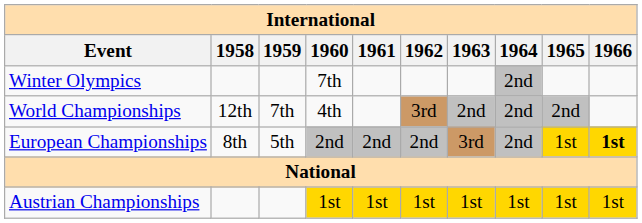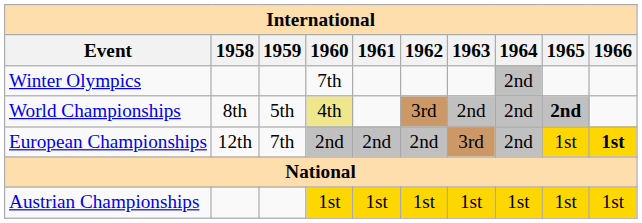 <table class="wikitable" style="text-align:center">
 <tr>
 <th style="background-color: #ffdead; " colspan=10 align=center>International</th>
 </tr>
 <tr>
 <th>Event</th>
 <th>1958</th>
 <th>1959</th>
 <th>1960</th>
 <th>1961</th>
 <th>1962</th>
 <th>1963</th>
 <th>1964</th>
 <th>1965</th>
 <th>1966</th>
 </tr>
 <tr>
 <td align=left><a href='#'>Winter Olympics</a></td>
 <td></td>
 <td></td>
 <td>7th</td>
 <td></td>
 <td></td>
 <td></td>
 <td bgcolor=silver>2nd</td>
 <td></td>
 <td></td>
 </tr>
 <tr>
 <td align=left><a href='#'>World Championships</a></td>
-<td>12th</td>
-<td>7th</td>
-<td>4th</td>
+<td>8th</td>
+<td>5th</td>
+<td style="background: khaki;">4th</td>
 <td></td>
 <td bgcolor=cc9966>3rd</td>
 <td bgcolor=silver>2nd</td>
 <td bgcolor=silver>2nd</td>
-<td bgcolor=silver>2nd</td>
+<td bgcolor=silver><strong>2nd</strong></td>
 <td></td>
 </tr>
 <tr>
 <td align=left><a href='#'>European Championships</a></td>
-<td>8th</td>
-<td>5th</td>
+<td>12th</td>
+<td>7th</td>
 <td bgcolor=silver>2nd</td>
 <td bgcolor=silver>2nd</td>
 <td bgcolor=silver>2nd</td>
 <td bgcolor=cc9966>3rd</td>
 <td bgcolor=silver>2nd</td>
 <td bgcolor=gold>1st</td>
 <td bgcolor=gold><strong>1st</strong></td>
 </tr>
 <tr>
 <th style="background-color: #ffdead; " colspan=10 align=center>National</th>
 </tr>
 <tr>
 <td align=left><a href='#'>Austrian Championships</a></td>
 <td></td>
 <td></td>
 <td bgcolor=gold>1st</td>
 <td bgcolor=gold>1st</td>
 <td bgcolor=gold>1st</td>
 <td bgcolor=gold>1st</td>
 <td bgcolor=gold>1st</td>
 <td bgcolor=gold>1st</td>
 <td bgcolor=gold>1st</td>
 </tr>
 </table>
